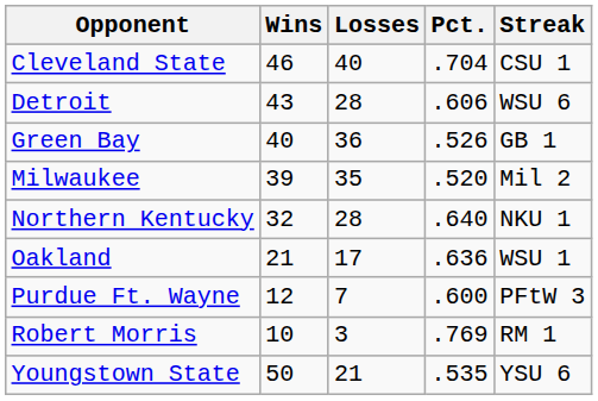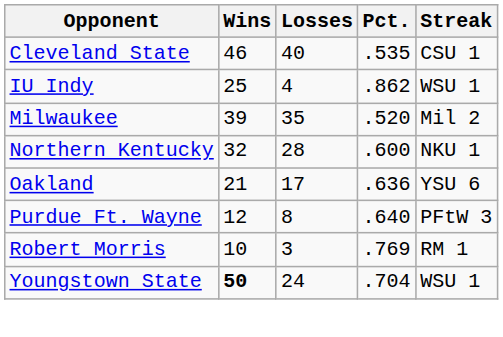 <table class="wikitable sortable">
 <tr>
 <th>Opponent</th>
 <th>Wins</th>
 <th>Losses</th>
 <th>Pct.</th>
 <th>Streak</th>
 </tr>
 <tr>
 <td><a href='#'>Cleveland State</a></td>
 <td>46</td>
 <td>40</td>
-<td>.704</td>
+<td>.535</td>
 <td>CSU 1</td>
 </tr>
 <tr>
-<td><a href='#'>Detroit</a></td>
-<td>43</td>
-<td>28</td>
-<td>.606</td>
-<td>WSU 6</td>
-</tr>
-<tr>
-<td><a href='#'>Green Bay</a></td>
-<td>40</td>
-<td>36</td>
-<td>.526</td>
-<td>GB 1</td>
+<td><a href='#'>IU Indy</a></td>
+<td>25</td>
+<td>4</td>
+<td>.862</td>
+<td>WSU 1</td>
 </tr>
 <tr>
 <td><a href='#'>Milwaukee</a></td>
 <td>39</td>
 <td>35</td>
 <td>.520</td>
 <td>Mil 2</td>
 </tr>
 <tr>
 <td><a href='#'>Northern Kentucky</a></td>
 <td>32</td>
 <td>28</td>
-<td>.640</td>
+<td>.600</td>
 <td>NKU 1</td>
 </tr>
 <tr>
 <td><a href='#'>Oakland</a></td>
 <td>21</td>
 <td>17</td>
 <td>.636</td>
-<td>WSU 1</td>
+<td>YSU 6</td>
 </tr>
 <tr>
 <td><a href='#'>Purdue Ft. Wayne</a></td>
 <td>12</td>
-<td>7</td>
-<td>.600</td>
+<td>8</td>
+<td>.640</td>
 <td>PFtW 3</td>
 </tr>
 <tr>
 <td><a href='#'>Robert Morris</a></td>
 <td>10</td>
 <td>3</td>
 <td>.769</td>
 <td>RM 1</td>
 </tr>
 <tr>
 <td><a href='#'>Youngstown State</a></td>
-<td>50</td>
-<td>21</td>
-<td>.535</td>
-<td>YSU 6</td>
+<td><strong>50</strong></td>
+<td>24</td>
+<td>.704</td>
+<td>WSU 1</td>
 </tr>
 </table>
